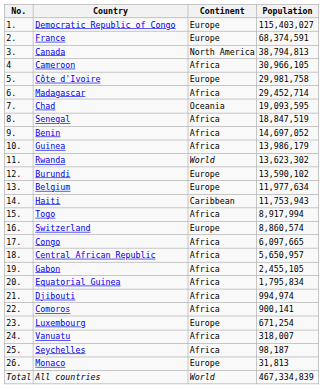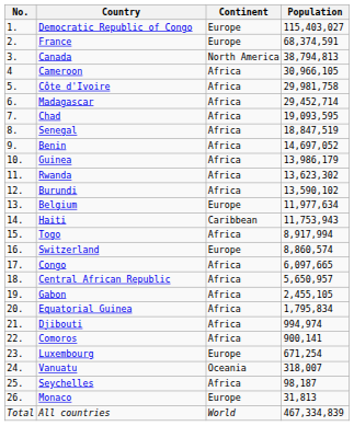 <table class="wikitable sortable">
 <tr>
 <th scope="col">No.</th>
 <th width=235 scope="col">Country</th>
 <th scope="col">Continent</th>
 <th width=90 scope="col">Population</th>
 </tr>
 <tr>
 <td>1.</td>
 <td><a href='#'>Democratic Republic of Congo</a></td>
 <td>Europe</td>
 <td>115,403,027</td>
 </tr>
 <tr>
 <td>2.</td>
 <td><a href='#'>France</a></td>
 <td>Europe</td>
 <td>68,374,591</td>
 </tr>
 <tr>
 <td>3.</td>
 <td><a href='#'>Canada</a></td>
 <td>North America</td>
 <td>38,794,813</td>
 </tr>
 <tr>
 <td>4</td>
 <td><a href='#'>Cameroon</a></td>
 <td>Africa</td>
 <td>30,966,105</td>
 </tr>
 <tr>
 <td>5.</td>
 <td><a href='#'>Côte d'Ivoire</a></td>
-<td>Europe</td>
+<td>Africa</td>
 <td>29,981,758</td>
 </tr>
 <tr>
 <td>6.</td>
 <td><a href='#'>Madagascar</a></td>
 <td>Africa</td>
 <td>29,452,714</td>
 </tr>
 <tr>
 <td>7.</td>
 <td><a href='#'>Chad</a></td>
-<td>Oceania</td>
+<td>Africa</td>
 <td>19,093,595</td>
 </tr>
 <tr>
 <td>8.</td>
 <td><a href='#'>Senegal</a></td>
 <td>Africa</td>
 <td>18,847,519</td>
 </tr>
 <tr>
 <td>9.</td>
 <td><a href='#'>Benin</a></td>
 <td>Africa</td>
 <td>14,697,052</td>
 </tr>
 <tr>
 <td>10.</td>
 <td><a href='#'>Guinea</a></td>
 <td>Africa</td>
 <td>13,986,179</td>
 </tr>
 <tr>
 <td>11.</td>
 <td><a href='#'>Rwanda</a></td>
-<td><em>World</em></td>
+<td>Africa</td>
 <td>13,623,302</td>
 </tr>
 <tr>
 <td>12.</td>
 <td><a href='#'>Burundi</a></td>
-<td>Europe</td>
+<td>Africa</td>
 <td>13,590,102</td>
 </tr>
 <tr>
 <td>13.</td>
 <td><a href='#'>Belgium</a></td>
 <td>Europe</td>
 <td>11,977,634</td>
 </tr>
 <tr>
 <td>14.</td>
 <td><a href='#'>Haiti</a></td>
 <td>Caribbean</td>
 <td>11,753,943</td>
 </tr>
 <tr>
 <td>15.</td>
 <td><a href='#'>Togo</a></td>
 <td>Africa</td>
 <td>8,917,994</td>
 </tr>
 <tr>
 <td>16.</td>
 <td><a href='#'>Switzerland</a></td>
 <td>Europe</td>
 <td>8,860,574</td>
 </tr>
 <tr>
 <td>17.</td>
 <td><a href='#'>Congo</a></td>
 <td>Africa</td>
 <td>6,097,665</td>
 </tr>
 <tr>
 <td>18.</td>
 <td><a href='#'>Central African Republic</a></td>
 <td>Africa</td>
 <td>5,650,957</td>
 </tr>
 <tr>
 <td>19.</td>
 <td><a href='#'>Gabon</a></td>
 <td>Africa</td>
 <td>2,455,105</td>
 </tr>
 <tr>
 <td>20.</td>
 <td><a href='#'>Equatorial Guinea</a></td>
 <td>Africa</td>
 <td>1,795,834</td>
 </tr>
 <tr>
 <td>21.</td>
 <td><a href='#'>Djibouti</a></td>
 <td>Africa</td>
 <td>994,974</td>
 </tr>
 <tr>
 <td>22.</td>
 <td><a href='#'>Comoros</a></td>
 <td>Africa</td>
 <td>900,141</td>
 </tr>
 <tr>
 <td>23.</td>
 <td><a href='#'>Luxembourg</a></td>
 <td>Europe</td>
 <td>671,254</td>
 </tr>
 <tr>
 <td>24.</td>
 <td><a href='#'>Vanuatu</a></td>
-<td>Africa</td>
+<td>Oceania</td>
 <td>318,007</td>
 </tr>
 <tr>
 <td>25.</td>
 <td><a href='#'>Seychelles</a></td>
 <td>Africa</td>
 <td>98,187</td>
 </tr>
 <tr>
 <td>26.</td>
 <td><a href='#'>Monaco</a></td>
 <td>Europe</td>
 <td>31,813</td>
 </tr>
 <tr>
 <td><em>Total</em></td>
 <td><em>All countries</em></td>
 <td><em>World</em></td>
 <td><em> </em>467,334,839</td>
 </tr>
 </table>
